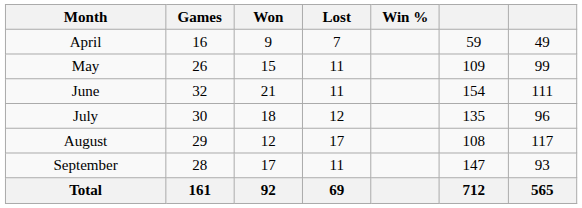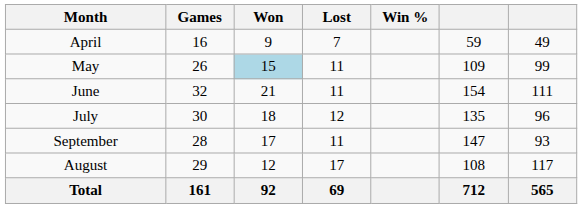 <table class="wikitable" style="font-size:95%; text-align:center; width:38em;margin:0.5em auto;">
 <tr>
 <th width="28%">Month</th>
 <th width="12%">Games</th>
 <th width="12%">Won</th>
 <th width="12%">Lost</th>
 <th width="12%">Win %</th>
 <th width="12%"></th>
 <th width="12%"></th>
 </tr>
 <tr>
 <td>April</td>
 <td>16</td>
 <td>9</td>
 <td>7</td>
 <td></td>
 <td>59</td>
 <td>49</td>
 </tr>
 <tr>
 <td>May</td>
 <td>26</td>
-<td>15</td>
+<td style="background: lightblue;">15</td>
 <td>11</td>
 <td></td>
 <td>109</td>
 <td>99</td>
 </tr>
 <tr>
 <td>June</td>
 <td>32</td>
 <td>21</td>
 <td>11</td>
 <td></td>
 <td>154</td>
 <td>111</td>
 </tr>
 <tr>
 <td>July</td>
 <td>30</td>
 <td>18</td>
 <td>12</td>
 <td></td>
 <td>135</td>
 <td>96</td>
 </tr>
 <tr>
+<td>September</td>
+<td>28</td>
+<td>17</td>
+<td>11</td>
+<td></td>
+<td>147</td>
+<td>93</td>
+</tr>
+<tr>
 <td>August</td>
 <td>29</td>
 <td>12</td>
 <td>17</td>
 <td></td>
 <td>108</td>
 <td>117</td>
-</tr>
-<tr>
-<td>September</td>
-<td>28</td>
-<td>17</td>
-<td>11</td>
-<td></td>
-<td>147</td>
-<td>93</td>
 </tr>
 <tr>
 <th>Total</th>
 <th>161</th>
 <th>92</th>
 <th>69</th>
 <th></th>
 <th>712</th>
 <th>565</th>
 </tr>
 </table>
